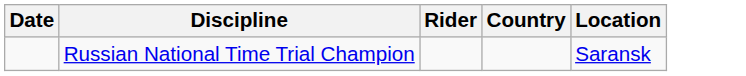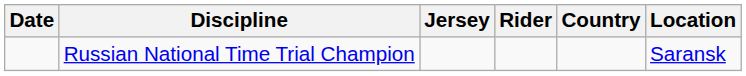 <table class="wikitable">
 <tr>
 <th>Date</th>
 <th>Discipline</th>
+<th>Jersey</th>
 <th>Rider</th>
 <th>Country</th>
 <th>Location</th>
 </tr>
 <tr>
 <td></td>
 <td><a href='#'>Russian National Time Trial Champion</a></td>
 <td></td>
 <td></td>
+<td></td>
 <td><a href='#'>Saransk</a></td>
 </tr>
 </table>
